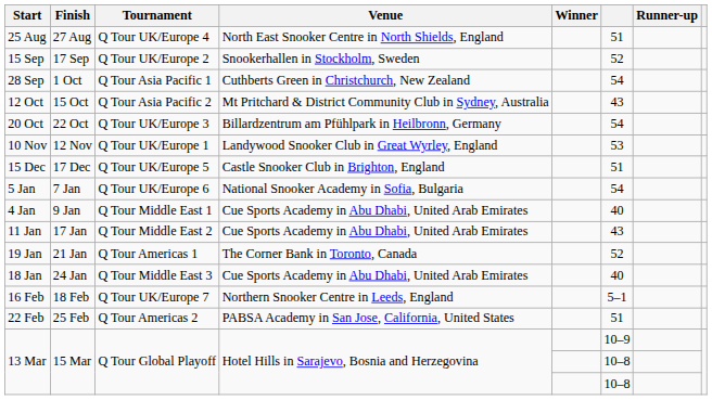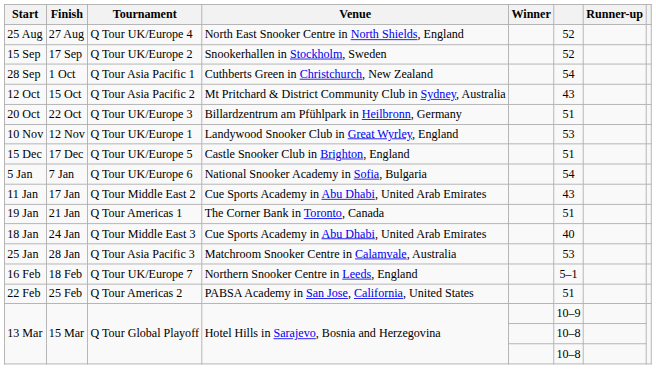 <table class="wikitable" style="font-size: 90%">
 <tr>
 <th>Start</th>
 <th>Finish</th>
 <th>Tournament</th>
 <th>Venue</th>
 <th>Winner</th>
 <th></th>
 <th>Runner-up</th>
 <th></th>
 </tr>
 <tr>
 <td>25 Aug</td>
 <td>27 Aug</td>
 <td>Q Tour UK/Europe 4</td>
 <td>North East Snooker Centre in <a href='#'>North Shields</a>, England</td>
 <td></td>
-<td style="text-align:center;">51</td>
+<td style="text-align:center;">52</td>
 <td></td>
 <td style="text-align:center;"></td>
 </tr>
 <tr>
 <td>15 Sep</td>
 <td>17 Sep</td>
 <td>Q Tour UK/Europe 2</td>
 <td>Snookerhallen in <a href='#'>Stockholm</a>, Sweden</td>
 <td></td>
 <td style="text-align:center;">52</td>
 <td></td>
 <td style="text-align:center;"></td>
 </tr>
 <tr>
 <td>28 Sep</td>
 <td>1 Oct</td>
 <td>Q Tour Asia Pacific 1</td>
 <td>Cuthberts Green in <a href='#'>Christchurch</a>, New Zealand</td>
 <td></td>
 <td style="text-align:center;">54</td>
 <td></td>
 <td style="text-align:center;"></td>
 </tr>
 <tr>
 <td>12 Oct</td>
 <td>15 Oct</td>
 <td>Q Tour Asia Pacific 2</td>
 <td>Mt Pritchard & District Community Club in <a href='#'>Sydney</a>, Australia</td>
 <td></td>
 <td style="text-align:center;">43</td>
 <td></td>
 <td style="text-align:center;"></td>
 </tr>
 <tr>
 <td>20 Oct</td>
 <td>22 Oct</td>
 <td>Q Tour UK/Europe 3</td>
 <td>Billardzentrum am Pfühlpark in <a href='#'>Heilbronn</a>, Germany</td>
 <td></td>
-<td style="text-align:center;">54</td>
+<td style="text-align:center;">51</td>
 <td></td>
 <td style="text-align:center;"></td>
 </tr>
 <tr>
 <td>10 Nov</td>
 <td>12 Nov</td>
 <td>Q Tour UK/Europe 1</td>
 <td>Landywood Snooker Club in <a href='#'>Great Wyrley</a>, England</td>
 <td></td>
 <td style="text-align:center;">53</td>
 <td></td>
 <td style="text-align:center;"></td>
 </tr>
 <tr>
 <td>15 Dec</td>
 <td>17 Dec</td>
 <td>Q Tour UK/Europe 5</td>
 <td>Castle Snooker Club in <a href='#'>Brighton</a>, England</td>
 <td></td>
 <td style="text-align:center;">51</td>
 <td></td>
 <td style="text-align:center;"></td>
 </tr>
 <tr>
 <td>5 Jan</td>
 <td>7 Jan</td>
 <td>Q Tour UK/Europe 6</td>
 <td>National Snooker Academy in <a href='#'>Sofia</a>, Bulgaria</td>
 <td></td>
 <td style="text-align:center;">54</td>
 <td></td>
 <td style="text-align:center;"></td>
 </tr>
 <tr>
-<td>4 Jan</td>
-<td>9 Jan</td>
-<td>Q Tour Middle East 1</td>
-<td>Cue Sports Academy in <a href='#'>Abu Dhabi</a>, United Arab Emirates</td>
-<td></td>
-<td style="text-align:center;">40</td>
-<td></td>
-<td style="text-align:center;"></td>
-</tr>
-<tr>
 <td>11 Jan</td>
 <td>17 Jan</td>
 <td>Q Tour Middle East 2</td>
 <td>Cue Sports Academy in <a href='#'>Abu Dhabi</a>, United Arab Emirates</td>
 <td></td>
 <td style="text-align:center;">43</td>
 <td></td>
 <td style="text-align:center;"></td>
 </tr>
 <tr>
 <td>19 Jan</td>
 <td>21 Jan</td>
 <td>Q Tour Americas 1</td>
 <td>The Corner Bank in <a href='#'>Toronto</a>, Canada</td>
 <td></td>
-<td style="text-align:center;">52</td>
+<td style="text-align:center;">51</td>
 <td></td>
 <td style="text-align:center;"></td>
 </tr>
 <tr>
 <td>18 Jan</td>
 <td>24 Jan</td>
 <td>Q Tour Middle East 3</td>
 <td>Cue Sports Academy in <a href='#'>Abu Dhabi</a>, United Arab Emirates</td>
 <td></td>
 <td style="text-align:center;">40</td>
+<td></td>
+<td style="text-align:center;"></td>
+</tr>
+<tr>
+<td>25 Jan</td>
+<td>28 Jan</td>
+<td>Q Tour Asia Pacific 3</td>
+<td>Matchroom Snooker Centre in <a href='#'>Calamvale</a>, Australia</td>
+<td></td>
+<td style="text-align:center;">53</td>
 <td></td>
 <td style="text-align:center;"></td>
 </tr>
 <tr>
 <td>16 Feb</td>
 <td>18 Feb</td>
 <td>Q Tour UK/Europe 7</td>
 <td>Northern Snooker Centre in <a href='#'>Leeds</a>, England</td>
 <td></td>
 <td style="text-align:center;">5–1</td>
 <td></td>
 <td style="text-align:center;"></td>
 </tr>
 <tr>
 <td>22 Feb</td>
 <td>25 Feb</td>
 <td>Q Tour Americas 2</td>
 <td>PABSA Academy in <a href='#'>San Jose</a>, <a href='#'>California</a>, United States</td>
 <td></td>
 <td style="text-align:center;">51</td>
 <td></td>
 <td style="text-align:center;"></td>
 </tr>
 <tr>
 <td rowspan=3>13 Mar</td>
 <td rowspan=3>15 Mar</td>
 <td rowspan=3>Q Tour Global Playoff</td>
 <td rowspan=3>Hotel Hills in <a href='#'>Sarajevo</a>, Bosnia and Herzegovina</td>
 <td></td>
 <td style="text-align:center;">10–9</td>
 <td></td>
 <td rowspan=3></td>
 </tr>
 <tr>
 <td></td>
 <td style="text-align:center;">10–8</td>
 <td></td>
 </tr>
 <tr>
 <td></td>
 <td style="text-align:center;">10–8</td>
 <td></td>
 </tr>
 </table>
